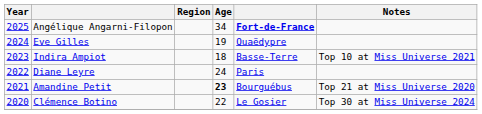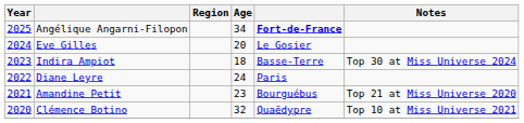 <table class="wikitable " style="font-size: 95%;">
 <tr>
 <th>Year</th>
 <th></th>
 <th>Region</th>
 <th>Age</th>
 <th></th>
 <th>Notes</th>
 </tr>
 <tr>
 <td><a href='#'>2025</a></td>
 <td>Angélique Angarni-Filopon</td>
 <td></td>
 <td>34</td>
 <td><strong><a href='#'>Fort-de-France</a></strong></td>
 <td></td>
 </tr>
 <tr>
 <td><a href='#'>2024</a></td>
 <td><a href='#'>Eve Gilles</a></td>
 <td></td>
-<td>19</td>
-<td><a href='#'>Quaëdypre</a></td>
+<td>20</td>
+<td><a href='#'>Le Gosier</a></td>
 <td></td>
 </tr>
 <tr>
 <td><a href='#'>2023</a></td>
 <td><a href='#'>Indira Ampiot</a></td>
 <td></td>
 <td>18</td>
 <td><a href='#'>Basse-Terre</a></td>
-<td>Top 10 at <a href='#'>Miss Universe 2021</a></td>
+<td>Top 30 at <a href='#'>Miss Universe 2024</a></td>
 </tr>
 <tr>
 <td><a href='#'>2022</a></td>
 <td><a href='#'>Diane Leyre</a></td>
 <td></td>
 <td>24</td>
 <td><a href='#'>Paris</a></td>
 <td></td>
 </tr>
 <tr>
 <td><a href='#'>2021</a></td>
 <td><a href='#'>Amandine Petit</a></td>
 <td></td>
-<td><strong>23</strong></td>
+<td>23</td>
 <td><a href='#'>Bourguébus</a></td>
 <td>Top 21 at <a href='#'>Miss Universe 2020</a></td>
 </tr>
 <tr>
 <td><a href='#'>2020</a></td>
 <td><a href='#'>Clémence Botino</a></td>
 <td></td>
-<td>22</td>
-<td><a href='#'>Le Gosier</a></td>
-<td>Top 30 at <a href='#'>Miss Universe 2024</a></td>
+<td>32</td>
+<td><a href='#'>Quaëdypre</a></td>
+<td>Top 10 at <a href='#'>Miss Universe 2021</a></td>
 </tr>
 <tr>
 </tr>
 </table>
